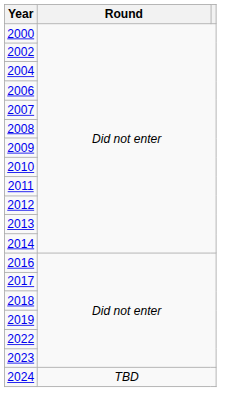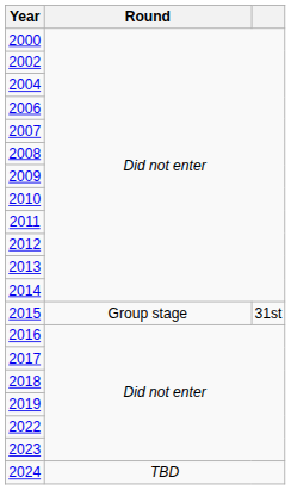 <table class="wikitable" style="text-align: center; font-size:90%">
 <tr>
 <th>Year</th>
 <th style="width:200px">Round</th>
 <th></th>
 </tr>
 <tr>
 <td><a href='#'>2000</a></td>
 <td colspan="2" rowspan="12"><em>Did not enter</em></td>
 </tr>
 <tr>
 <td><a href='#'>2002</a></td>
 </tr>
 <tr>
 <td><a href='#'>2004</a></td>
 </tr>
 <tr>
 <td><a href='#'>2006</a></td>
 </tr>
 <tr>
 <td><a href='#'>2007</a></td>
 </tr>
 <tr>
 <td><a href='#'>2008</a></td>
 </tr>
 <tr>
 <td><a href='#'>2009</a></td>
 </tr>
 <tr>
 <td><a href='#'>2010</a></td>
 </tr>
 <tr>
 <td><a href='#'>2011</a></td>
 </tr>
 <tr>
 <td><a href='#'>2012</a></td>
 </tr>
 <tr>
 <td><a href='#'>2013</a></td>
 </tr>
 <tr>
 <td><a href='#'>2014</a></td>
 </tr>
 <tr>
+<td><a href='#'>2015</a></td>
+<td>Group stage</td>
+<td>31st</td>
+</tr>
+<tr>
 <td><a href='#'>2016</a></td>
 <td colspan="2" rowspan="6"><em>Did not enter</em></td>
 </tr>
 <tr>
 <td><a href='#'>2017</a></td>
 </tr>
 <tr>
 <td><a href='#'>2018</a></td>
 </tr>
 <tr>
 <td><a href='#'>2019</a></td>
 </tr>
 <tr>
 <td><a href='#'>2022</a></td>
 </tr>
 <tr>
 <td><a href='#'>2023</a></td>
 </tr>
 <tr>
 <td><a href='#'>2024</a></td>
 <td colspan="2"><em>TBD</em></td>
 </tr>
 </table>
